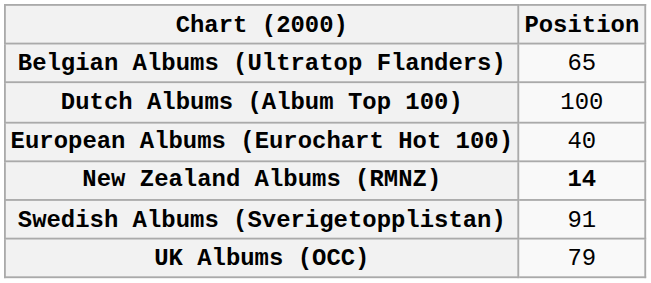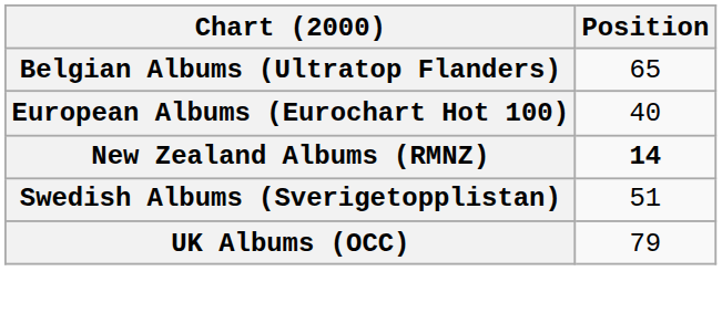 <table class="wikitable plainrowheaders sortable">
 <tr>
 <th>Chart (2000)</th>
 <th>Position</th>
 </tr>
 <tr>
 <th scope="row">Belgian Albums (Ultratop Flanders)</th>
 <td style="text-align:center;">65</td>
-</tr>
-<tr>
-<th scope="row">Dutch Albums (Album Top 100)</th>
-<td style="text-align:center;">100</td>
 </tr>
 <tr>
 <th scope="row">European Albums (Eurochart Hot 100)</th>
 <td align=center>40</td>
 </tr>
 <tr>
 <th scope="row">New Zealand Albums (RMNZ)</th>
 <td style="text-align:center;"><strong>14</strong></td>
 </tr>
 <tr>
 <th scope="row">Swedish Albums (Sverigetopplistan)</th>
-<td style="text-align:center;">91</td>
+<td style="text-align:center;">51</td>
 </tr>
 <tr>
 <th scope="row">UK Albums (OCC)</th>
 <td style="text-align:center;">79</td>
 </tr>
 </table>
